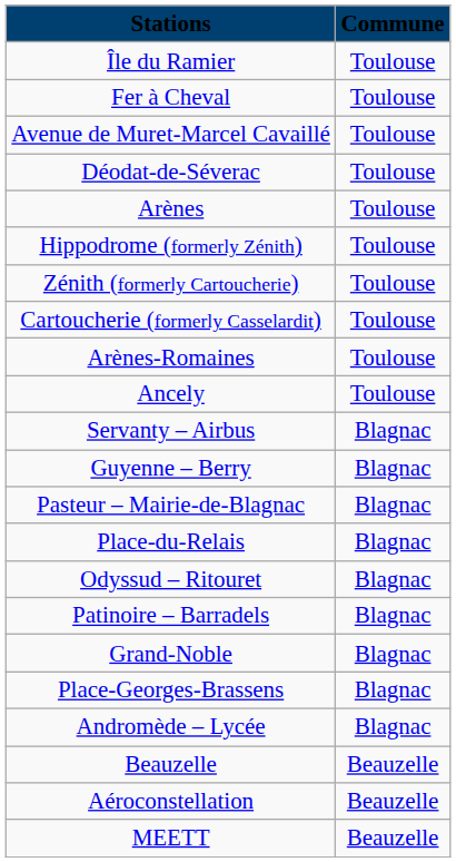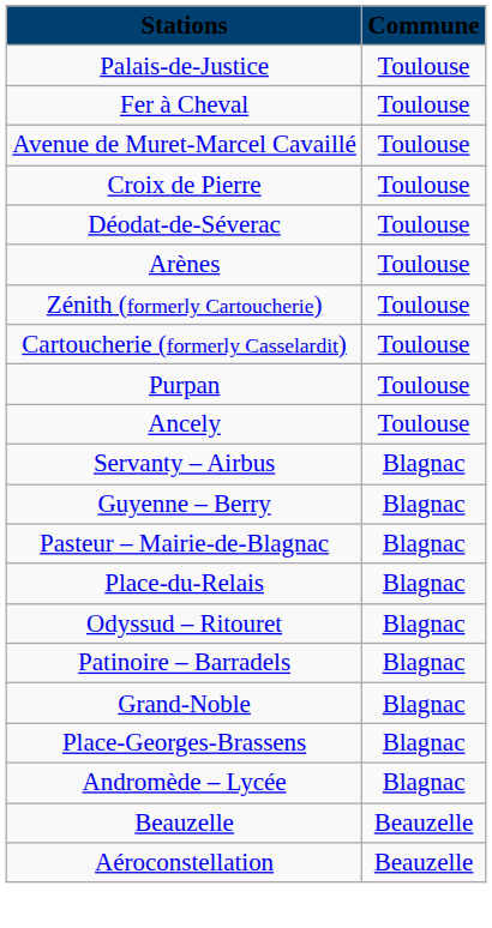 <table class="wikitable" style="margin: 1em auto 1em auto;">
 <tr>
 <td bgcolor=#004070 align="center"><span> <strong>Stations</strong></span></td>
 <td bgcolor=#004070 align="center"><span> <strong>Commune</strong></span></td>
 </tr>
 <tr>
-<td align="center"><a href='#'>Île du Ramier</a></td>
+<td align="center"><a href='#'>Palais-de-Justice</a></td>
 <td align="center"><a href='#'>Toulouse</a></td>
 </tr>
 <tr>
 <td align="center"><a href='#'>Fer à Cheval</a></td>
 <td align="center"><a href='#'>Toulouse</a></td>
 </tr>
 <tr>
 <td align="center"><a href='#'>Avenue de Muret-Marcel Cavaillé</a></td>
 <td align="center"><a href='#'>Toulouse</a></td>
 </tr>
 <tr>
+<td align="center"><a href='#'>Croix de Pierre</a></td>
+<td align="center"><a href='#'>Toulouse</a></td>
+</tr>
+<tr>
 <td align="center"><a href='#'>Déodat-de-Séverac</a></td>
 <td align="center"><a href='#'>Toulouse</a></td>
 </tr>
 <tr>
 <td align="center"><a href='#'>Arènes</a></td>
-<td align="center"><a href='#'>Toulouse</a></td>
-</tr>
-<tr>
-<td align="center"><a href='#'>Hippodrome (<small>formerly Zénith</small>)</a></td>
 <td align="center"><a href='#'>Toulouse</a></td>
 </tr>
 <tr>
 <td align="center"><a href='#'>Zénith (<small>formerly Cartoucherie</small>)</a></td>
 <td align="center"><a href='#'>Toulouse</a></td>
 </tr>
 <tr>
 <td align="center"><a href='#'>Cartoucherie (<small>formerly Casselardit</small>)</a></td>
 <td align="center"><a href='#'>Toulouse</a></td>
 </tr>
 <tr>
-<td align="center"><a href='#'>Arènes-Romaines</a></td>
+<td align="center"><a href='#'>Purpan</a></td>
 <td align="center"><a href='#'>Toulouse</a></td>
 </tr>
 <tr>
 <td align="center"><a href='#'>Ancely</a></td>
 <td align="center"><a href='#'>Toulouse</a></td>
 </tr>
 <tr>
 <td align="center"><a href='#'>Servanty – Airbus</a></td>
 <td align="center"><a href='#'>Blagnac</a></td>
 </tr>
 <tr>
 <td align="center"><a href='#'>Guyenne – Berry</a></td>
 <td align="center"><a href='#'>Blagnac</a></td>
 </tr>
 <tr>
 <td align="center"><a href='#'>Pasteur – Mairie-de-Blagnac</a></td>
 <td align="center"><a href='#'>Blagnac</a></td>
 </tr>
 <tr>
 <td align="center"><a href='#'>Place-du-Relais</a></td>
 <td align="center"><a href='#'>Blagnac</a></td>
 </tr>
 <tr>
 <td align="center"><a href='#'>Odyssud – Ritouret</a></td>
 <td align="center"><a href='#'>Blagnac</a></td>
 </tr>
 <tr>
 <td align="center"><a href='#'>Patinoire – Barradels</a></td>
 <td align="center"><a href='#'>Blagnac</a></td>
 </tr>
 <tr>
 <td align="center"><a href='#'>Grand-Noble</a></td>
 <td align="center"><a href='#'>Blagnac</a></td>
 </tr>
 <tr>
 <td align="center"><a href='#'>Place-Georges-Brassens</a></td>
 <td align="center"><a href='#'>Blagnac</a></td>
 </tr>
 <tr>
 <td align="center"><a href='#'>Andromède – Lycée</a></td>
 <td align="center"><a href='#'>Blagnac</a></td>
 </tr>
 <tr>
 <td align="center"><a href='#'>Beauzelle</a></td>
 <td align="center"><a href='#'>Beauzelle</a></td>
 </tr>
 <tr>
 <td align="center"><a href='#'>Aéroconstellation</a></td>
 <td align="center"><a href='#'>Beauzelle</a></td>
 </tr>
-<tr>
-<td align="center"><a href='#'>MEETT</a></td>
-<td align="center"><a href='#'>Beauzelle</a></td>
-</tr>
 </table>
